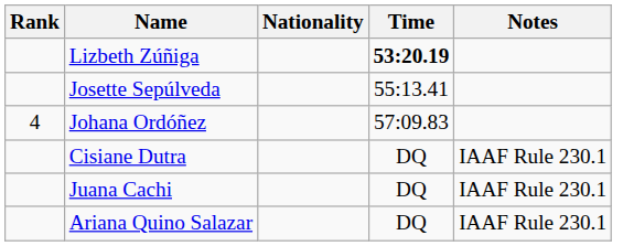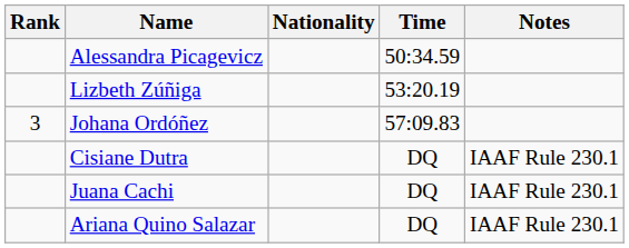 <table class="wikitable sortable" style="text-align:center">
 <tr>
 <th>Rank</th>
 <th>Name</th>
 <th>Nationality</th>
 <th>Time</th>
 <th>Notes</th>
 </tr>
 <tr>
 <td align=center></td>
-<td align=left><a href='#'>Lizbeth Zúñiga</a></td>
+<td align=left><a href='#'>Alessandra Picagevicz</a></td>
 <td align=left></td>
-<td><strong>53:20.19</strong></td>
+<td>50:34.59</td>
 <td></td>
 </tr>
 <tr>
 <td align=center></td>
-<td align=left><a href='#'>Josette Sepúlveda</a></td>
+<td align=left><a href='#'>Lizbeth Zúñiga</a></td>
 <td align=left></td>
-<td>55:13.41</td>
+<td>53:20.19</td>
 <td></td>
 </tr>
 <tr>
-<td align=center>4</td>
+<td align=center>3</td>
 <td align=left><a href='#'>Johana Ordóñez</a></td>
 <td align=left></td>
 <td>57:09.83</td>
 <td></td>
 </tr>
 <tr>
 <td align=center></td>
 <td align=left><a href='#'>Cisiane Dutra</a></td>
 <td align=left></td>
 <td>DQ</td>
 <td>IAAF Rule 230.1</td>
 </tr>
 <tr>
 <td align=center></td>
 <td align=left><a href='#'>Juana Cachi</a></td>
 <td align=left></td>
 <td>DQ</td>
 <td>IAAF Rule 230.1</td>
 </tr>
 <tr>
 <td align=center></td>
 <td align=left><a href='#'>Ariana Quino Salazar</a></td>
 <td align=left></td>
 <td>DQ</td>
 <td>IAAF Rule 230.1</td>
 </tr>
 </table>
